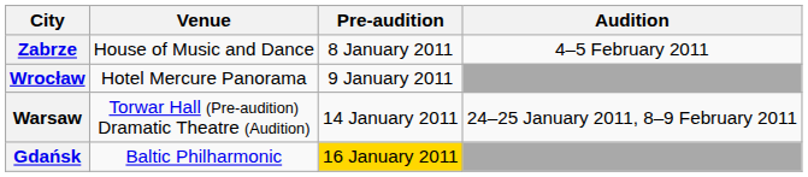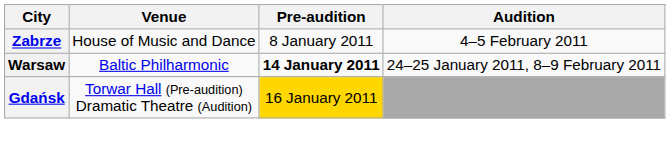 <table class="wikitable" style="font-size:90%; text-align:center">
 <tr>
 <th>City</th>
 <th>Venue</th>
 <th>Pre-audition</th>
 <th>Audition</th>
 </tr>
 <tr>
 <th><a href='#'>Zabrze</a></th>
 <td>House of Music and Dance</td>
 <td>8 January 2011</td>
 <td>4–5 February 2011</td>
 </tr>
 <tr>
-<th><a href='#'>Wrocław</a></th>
-<td>Hotel Mercure Panorama</td>
-<td>9 January 2011</td>
-<td style="background-color:darkgrey"></td>
-</tr>
-<tr>
 <th>Warsaw</th>
-<td><a href='#'>Torwar Hall</a> <small>(Pre-audition)</small> <br> Dramatic Theatre <small>(Audition)</small></td>
-<td>14 January 2011</td>
+<td><a href='#'>Baltic Philharmonic</a></td>
+<td><strong>14 January 2011</strong></td>
 <td>24–25 January 2011, 8–9 February 2011</td>
 </tr>
 <tr>
 <th><a href='#'>Gdańsk</a></th>
-<td><a href='#'>Baltic Philharmonic</a></td>
+<td><a href='#'>Torwar Hall</a> <small>(Pre-audition)</small> <br> Dramatic Theatre <small>(Audition)</small></td>
 <td style="background: gold;">16 January 2011</td>
 <td style="background-color:darkgrey"></td>
 </tr>
 </table>
